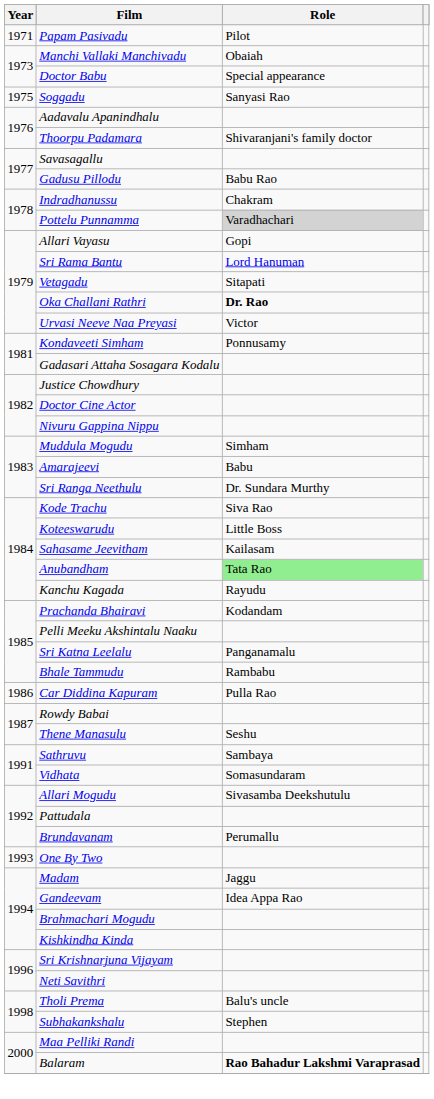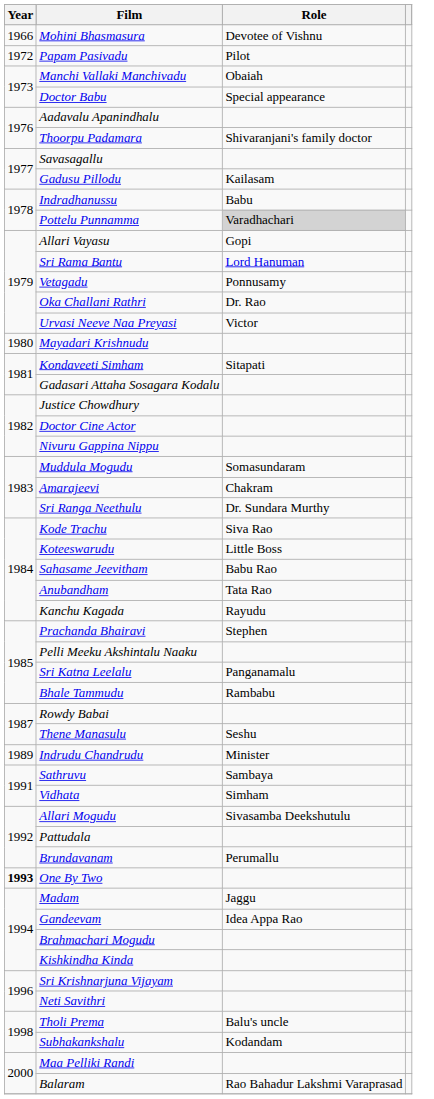 <table class="wikitable sortable">
 <tr style="background:#000;">
 <th>Year</th>
 <th>Film</th>
 <th>Role</th>
 <th scope="col" class="unsortable"></th>
 </tr>
 <tr>
-<td>1971</td>
+<td>1966</td>
+<td><em><a href='#'>Mohini Bhasmasura</a></em></td>
+<td>Devotee of Vishnu</td>
+<td></td>
+</tr>
+<tr>
+<td>1972</td>
 <td><em><a href='#'>Papam Pasivadu</a></em></td>
 <td>Pilot</td>
 <td></td>
 </tr>
 <tr>
 <td rowspan="2">1973</td>
 <td><em><a href='#'>Manchi Vallaki Manchivadu</a></em></td>
 <td>Obaiah</td>
 <td></td>
 </tr>
 <tr>
 <td><em><a href='#'>Doctor Babu</a></em></td>
 <td>Special appearance</td>
-<td></td>
-</tr>
-<tr>
-<td>1975</td>
-<td><em><a href='#'>Soggadu</a></em></td>
-<td>Sanyasi Rao</td>
 <td></td>
 </tr>
 <tr>
 <td rowspan="2">1976</td>
 <td><em>Aadavalu Apanindhalu</em></td>
 <td></td>
 <td></td>
 </tr>
 <tr>
 <td><em><a href='#'>Thoorpu Padamara</a></em></td>
 <td>Shivaranjani's family doctor</td>
 <td></td>
 </tr>
 <tr>
 <td rowspan="2">1977</td>
 <td><em>Savasagallu</em></td>
 <td></td>
 <td></td>
 </tr>
 <tr>
 <td><em><a href='#'>Gadusu Pillodu</a></em></td>
-<td>Babu Rao</td>
+<td>Kailasam</td>
 <td></td>
 </tr>
 <tr>
 <td rowspan="2">1978</td>
 <td><em><a href='#'>Indradhanussu</a></em></td>
-<td>Chakram</td>
+<td>Babu</td>
 <td></td>
 </tr>
 <tr>
 <td><em><a href='#'>Pottelu Punnamma</a></em></td>
 <td style="background: lightgrey;">Varadhachari</td>
 <td></td>
 </tr>
 <tr>
 <td rowspan="5">1979</td>
 <td><em>Allari Vayasu</em></td>
 <td>Gopi</td>
 <td></td>
 </tr>
 <tr>
 <td><em><a href='#'>Sri Rama Bantu</a></em></td>
 <td><a href='#'>Lord Hanuman</a></td>
 <td></td>
 </tr>
 <tr>
 <td><em><a href='#'>Vetagadu</a></em></td>
-<td>Sitapati</td>
+<td>Ponnusamy</td>
 <td></td>
 </tr>
 <tr>
 <td><em><a href='#'>Oka Challani Rathri</a></em></td>
-<td><strong>Dr. Rao</strong></td>
+<td>Dr. Rao</td>
 <td></td>
 </tr>
 <tr>
 <td><em><a href='#'>Urvasi Neeve Naa Preyasi</a></em></td>
 <td>Victor</td>
 <td></td>
 </tr>
 <tr>
+<td>1980</td>
+<td><a href='#'><em>Mayadari Krishnudu</em></a></td>
+<td></td>
+<td></td>
+</tr>
+<tr>
 <td rowspan="2">1981</td>
 <td><em><a href='#'>Kondaveeti Simham</a></em></td>
-<td>Ponnusamy</td>
+<td>Sitapati</td>
 <td></td>
 </tr>
 <tr>
 <td><em>Gadasari Attaha Sosagara Kodalu</em></td>
 <td></td>
 <td></td>
 </tr>
 <tr>
 <td rowspan="3">1982</td>
 <td><em>Justice Chowdhury</em></td>
 <td></td>
 <td></td>
 </tr>
 <tr>
 <td><em><a href='#'>Doctor Cine Actor</a></em></td>
 <td></td>
 <td></td>
 </tr>
 <tr>
 <td><em><a href='#'>Nivuru Gappina Nippu</a></em></td>
 <td></td>
 <td></td>
 </tr>
 <tr>
 <td rowspan="3">1983</td>
 <td><em><a href='#'>Muddula Mogudu</a></em></td>
-<td>Simham</td>
+<td>Somasundaram</td>
 <td></td>
 </tr>
 <tr>
 <td><em><a href='#'>Amarajeevi</a></em></td>
-<td>Babu</td>
+<td>Chakram</td>
 <td></td>
 </tr>
 <tr>
 <td><em><a href='#'>Sri Ranga Neethulu</a></em></td>
 <td>Dr. Sundara Murthy</td>
 <td></td>
 </tr>
 <tr>
 <td rowspan="5">1984</td>
 <td><em><a href='#'>Kode Trachu</a></em></td>
 <td>Siva Rao</td>
 <td></td>
 </tr>
 <tr>
 <td><em><a href='#'>Koteeswarudu</a></em></td>
 <td>Little Boss</td>
 <td></td>
 </tr>
 <tr>
 <td><em><a href='#'>Sahasame Jeevitham</a></em></td>
-<td>Kailasam</td>
+<td>Babu Rao</td>
 <td></td>
 </tr>
 <tr>
 <td><em><a href='#'>Anubandham</a></em></td>
-<td style="background: lightgreen;">Tata Rao</td>
+<td>Tata Rao</td>
 <td></td>
 </tr>
 <tr>
 <td><em>Kanchu Kagada</em></td>
 <td>Rayudu</td>
 <td></td>
 </tr>
 <tr>
 <td rowspan="4">1985</td>
 <td><em><a href='#'>Prachanda Bhairavi</a></em></td>
-<td>Kodandam</td>
+<td>Stephen</td>
 <td></td>
 </tr>
 <tr>
 <td><em>Pelli Meeku Akshintalu Naaku</em></td>
 <td></td>
 <td></td>
 </tr>
 <tr>
 <td><em><a href='#'>Sri Katna Leelalu</a></em></td>
 <td>Panganamalu</td>
 <td></td>
 </tr>
 <tr>
 <td><em><a href='#'>Bhale Tammudu</a></em></td>
 <td>Rambabu</td>
 <td></td>
 </tr>
 <tr>
-<td>1986</td>
-<td><em><a href='#'>Car Diddina Kapuram</a></em></td>
-<td>Pulla Rao</td>
-<td></td>
-</tr>
-<tr>
 <td rowspan="2">1987</td>
 <td><em>Rowdy Babai</em></td>
 <td></td>
 <td></td>
 </tr>
 <tr>
 <td><em><a href='#'>Thene Manasulu</a></em></td>
 <td>Seshu</td>
 <td></td>
 </tr>
 <tr>
+<td>1989</td>
+<td><em><a href='#'>Indrudu Chandrudu</a></em></td>
+<td>Minister</td>
+<td></td>
+</tr>
+<tr>
 <td rowspan="2">1991</td>
 <td><em><a href='#'>Sathruvu</a></em></td>
 <td>Sambaya</td>
 <td></td>
 </tr>
 <tr>
 <td><em><a href='#'>Vidhata</a></em></td>
-<td>Somasundaram</td>
+<td>Simham</td>
 <td></td>
 </tr>
 <tr>
 <td rowspan="3">1992</td>
 <td><em><a href='#'>Allari Mogudu</a></em></td>
 <td>Sivasamba Deekshutulu</td>
 <td></td>
 </tr>
 <tr>
 <td><em>Pattudala</em></td>
 <td></td>
 <td></td>
 </tr>
 <tr>
 <td><em><a href='#'>Brundavanam</a></em></td>
 <td>Perumallu</td>
 <td></td>
 </tr>
 <tr>
-<td>1993</td>
+<td><strong>1993</strong></td>
 <td><a href='#'><em>One By Two</em></a></td>
 <td></td>
 <td></td>
 </tr>
 <tr>
 <td rowspan="4">1994</td>
 <td><em><a href='#'>Madam</a></em></td>
 <td>Jaggu</td>
 <td></td>
 </tr>
 <tr>
 <td><em><a href='#'>Gandeevam</a></em></td>
 <td>Idea Appa Rao</td>
 <td></td>
 </tr>
 <tr>
 <td><em><a href='#'>Brahmachari Mogudu</a></em></td>
 <td></td>
 <td></td>
 </tr>
 <tr>
 <td><em><a href='#'>Kishkindha Kinda</a></em></td>
 <td></td>
 <td></td>
 </tr>
 <tr>
 <td rowspan="2">1996</td>
 <td><em><a href='#'>Sri Krishnarjuna Vijayam</a> </em></td>
 <td></td>
 <td></td>
 </tr>
 <tr>
 <td><em><a href='#'>Neti Savithri</a></em></td>
 <td></td>
 <td></td>
 </tr>
 <tr>
 <td rowspan="2">1998</td>
 <td><em><a href='#'>Tholi Prema</a></em></td>
 <td>Balu's uncle</td>
 <td></td>
 </tr>
 <tr>
 <td><em><a href='#'>Subhakankshalu</a></em></td>
-<td>Stephen</td>
+<td>Kodandam</td>
 <td></td>
 </tr>
 <tr>
 <td rowspan="2">2000</td>
 <td><em><a href='#'>Maa Pelliki Randi</a></em></td>
 <td></td>
 <td></td>
 </tr>
 <tr>
 <td><em>Balaram</em></td>
-<td><strong>Rao Bahadur Lakshmi Varaprasad</strong></td>
+<td>Rao Bahadur Lakshmi Varaprasad</td>
 <td></td>
 </tr>
 <tr>
 </tr>
 </table>
